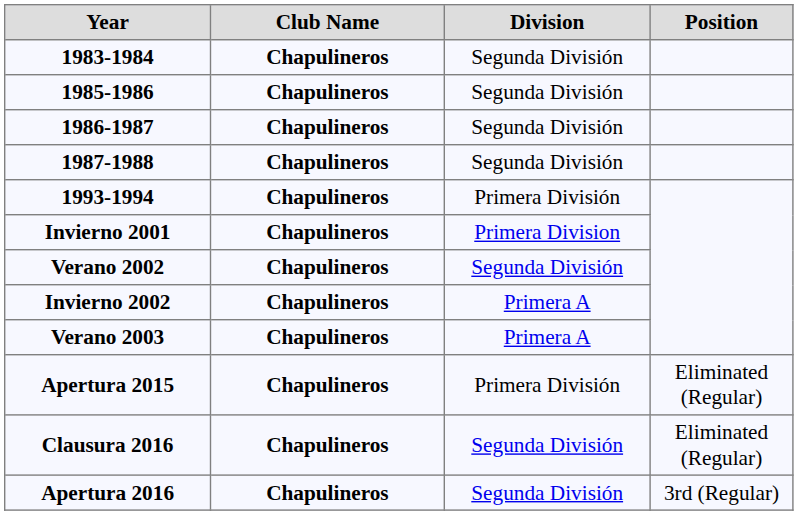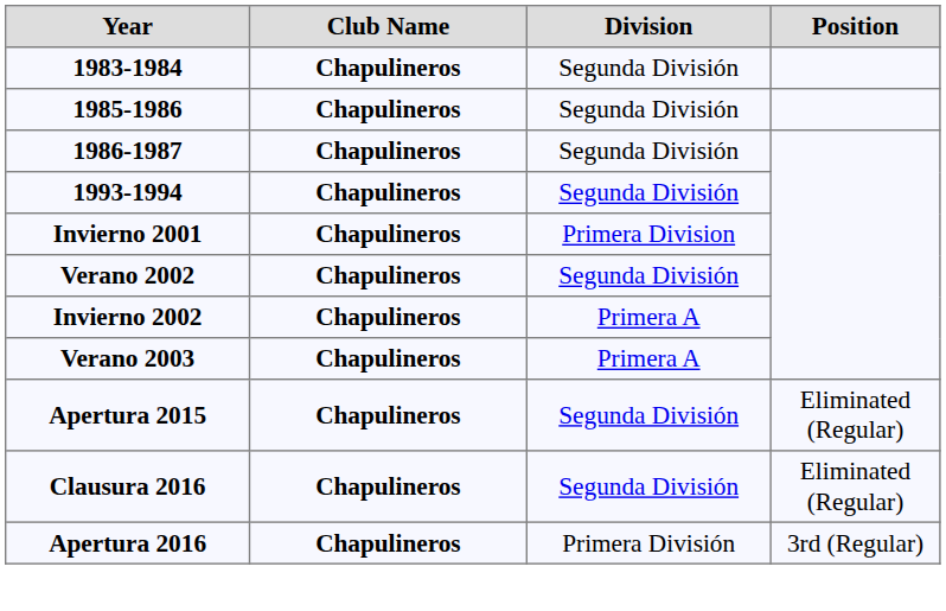 <table align="center" bgcolor="#f7f8ff" cellpadding="3" cellspacing="0" border="1" style="font-size: 95%; border: gray solid 1px; border-collapse: collapse;">
 <tr align=center bgcolor=#DDDDDD style="color:black;">
 <th width="140">Year</th>
 <th width="160">Club Name</th>
 <th width="140">Division</th>
 <th width="95">Position</th>
 </tr>
 <tr align=center>
 <td><strong>1983-1984</strong></td>
 <td><strong>Chapulineros</strong></td>
 <td>Segunda División</td>
 </tr>
 <tr align=center>
 <td><strong>1985-1986 </strong></td>
 <td><strong>Chapulineros</strong></td>
 <td>Segunda División</td>
 <td></td>
 </tr>
 <tr align=center>
 <td><strong>1986-1987</strong></td>
 <td><strong>Chapulineros</strong></td>
 <td>Segunda División</td>
 </tr>
 <tr align=center>
-<td><strong>1987-1988</strong></td>
-<td><strong>Chapulineros</strong></td>
-<td>Segunda División</td>
-<td></td>
-</tr>
-<tr align=center>
 <td><strong>1993-1994 </strong></td>
 <td><strong>Chapulineros</strong></td>
-<td>Primera División</td>
+<td><a href='#'>Segunda División</a></td>
 </tr>
 <tr align=center>
 <td><strong>Invierno 2001 </strong></td>
 <td><strong>Chapulineros</strong></td>
 <td><a href='#'>Primera Division</a></td>
 </tr>
 <tr align=center>
 <td><strong>Verano 2002</strong></td>
 <td><strong>Chapulineros</strong></td>
 <td><a href='#'>Segunda División</a></td>
 </tr>
 <tr align=center>
 <td><strong>Invierno 2002</strong></td>
 <td><strong>Chapulineros</strong></td>
 <td><a href='#'>Primera A</a></td>
 </tr>
 <tr align=center>
 <td><strong>Verano 2003 </strong></td>
 <td><strong>Chapulineros</strong></td>
 <td><a href='#'>Primera A</a></td>
 </tr>
 <tr align=center>
 <td><strong>Apertura 2015 </strong></td>
 <td><strong>Chapulineros</strong></td>
-<td>Primera División</td>
+<td><a href='#'>Segunda División</a></td>
 <td>Eliminated (Regular)</td>
 </tr>
 <tr align=center>
 <td><strong>Clausura 2016 </strong></td>
 <td><strong>Chapulineros</strong></td>
 <td><a href='#'>Segunda División</a></td>
 <td>Eliminated (Regular)</td>
 </tr>
 <tr align=center>
 <td><strong>Apertura 2016 </strong></td>
 <td><strong>Chapulineros</strong></td>
-<td><a href='#'>Segunda División</a></td>
+<td>Primera División</td>
 <td>3rd (Regular)</td>
 </tr>
 </table>
